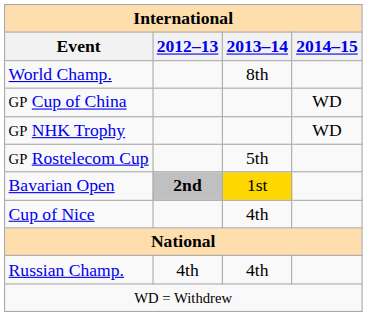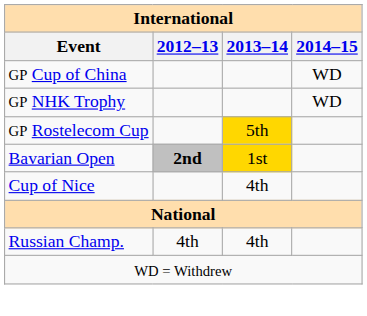 <table class="wikitable" style="text-align:center">
 <tr>
 <th style="background-color: #ffdead; " colspan=4 align=center><strong>International</strong></th>
 </tr>
 <tr>
 <th>Event</th>
 <th><a href='#'>2012–13</a></th>
 <th><a href='#'>2013–14</a></th>
 <th><a href='#'>2014–15</a></th>
-</tr>
-<tr>
-<td align=left><a href='#'>World Champ.</a></td>
-<td></td>
-<td>8th</td>
-<td></td>
 </tr>
 <tr>
 <td align=left><small>GP</small> <a href='#'>Cup of China</a></td>
 <td></td>
 <td></td>
 <td>WD</td>
 </tr>
 <tr>
 <td align=left><small>GP</small> <a href='#'>NHK Trophy</a></td>
 <td></td>
 <td></td>
 <td>WD</td>
 </tr>
 <tr>
 <td align=left><small>GP</small> <a href='#'>Rostelecom Cup</a></td>
 <td></td>
-<td>5th</td>
+<td style="background: gold;">5th</td>
 <td></td>
 </tr>
 <tr>
 <td align=left><a href='#'>Bavarian Open</a></td>
 <td bgcolor=silver><strong>2nd</strong></td>
 <td bgcolor=gold>1st</td>
 <td></td>
 </tr>
 <tr>
 <td align=left><a href='#'>Cup of Nice</a></td>
 <td></td>
 <td>4th</td>
 <td></td>
 </tr>
 <tr>
 <th style="background-color: #ffdead; " colspan=4 align=center><strong>National</strong></th>
 </tr>
 <tr>
 <td align=left><a href='#'>Russian Champ.</a></td>
 <td>4th</td>
 <td>4th</td>
 <td></td>
 </tr>
 <tr>
 <td colspan=4 align=center><small> WD = Withdrew </small></td>
 </tr>
 </table>
